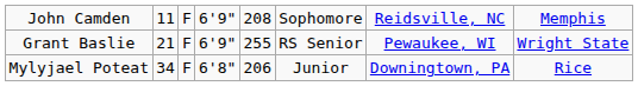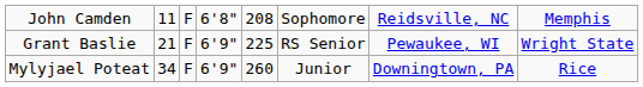 <table class="wikitable sortable" style="text-align:center;">
 <tr align=center>
 </tr>
 <tr>
 <td>John Camden</td>
 <td>11</td>
 <td>F</td>
-<td>6'9"</td>
+<td>6'8"</td>
 <td>208</td>
 <td>Sophomore</td>
 <td><a href='#'>Reidsville, NC</a></td>
 <td><a href='#'>Memphis</a></td>
 </tr>
 <tr>
 <td>Grant Baslie</td>
 <td>21</td>
 <td>F</td>
 <td>6'9"</td>
-<td>255</td>
+<td>225</td>
 <td>RS Senior</td>
 <td><a href='#'>Pewaukee, WI</a></td>
 <td><a href='#'>Wright State</a></td>
 </tr>
 <tr>
 <td>Mylyjael Poteat</td>
 <td>34</td>
 <td>F</td>
-<td>6'8"</td>
-<td>206</td>
+<td>6'9"</td>
+<td>260</td>
 <td>Junior</td>
 <td><a href='#'>Downingtown, PA</a></td>
 <td><a href='#'>Rice</a></td>
 </tr>
 </table>
